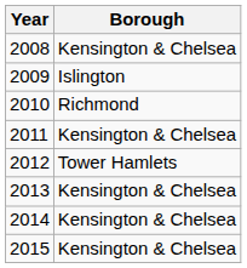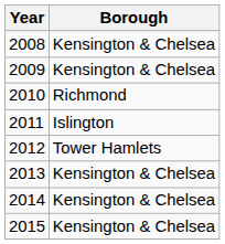 <table class="wikitable">
 <tr>
 <th>Year</th>
 <th>Borough</th>
 </tr>
 <tr>
 <td>2008</td>
 <td>Kensington & Chelsea</td>
 </tr>
 <tr>
 <td>2009</td>
-<td>Islington</td>
+<td>Kensington & Chelsea</td>
 </tr>
 <tr>
 <td>2010</td>
 <td>Richmond</td>
 </tr>
 <tr>
 <td>2011</td>
-<td>Kensington & Chelsea</td>
+<td>Islington</td>
 </tr>
 <tr>
 <td>2012</td>
 <td>Tower Hamlets</td>
 </tr>
 <tr>
 <td>2013</td>
 <td>Kensington & Chelsea</td>
 </tr>
 <tr>
 <td>2014</td>
 <td>Kensington & Chelsea</td>
 </tr>
 <tr>
 <td>2015</td>
 <td>Kensington & Chelsea</td>
 </tr>
 </table>
